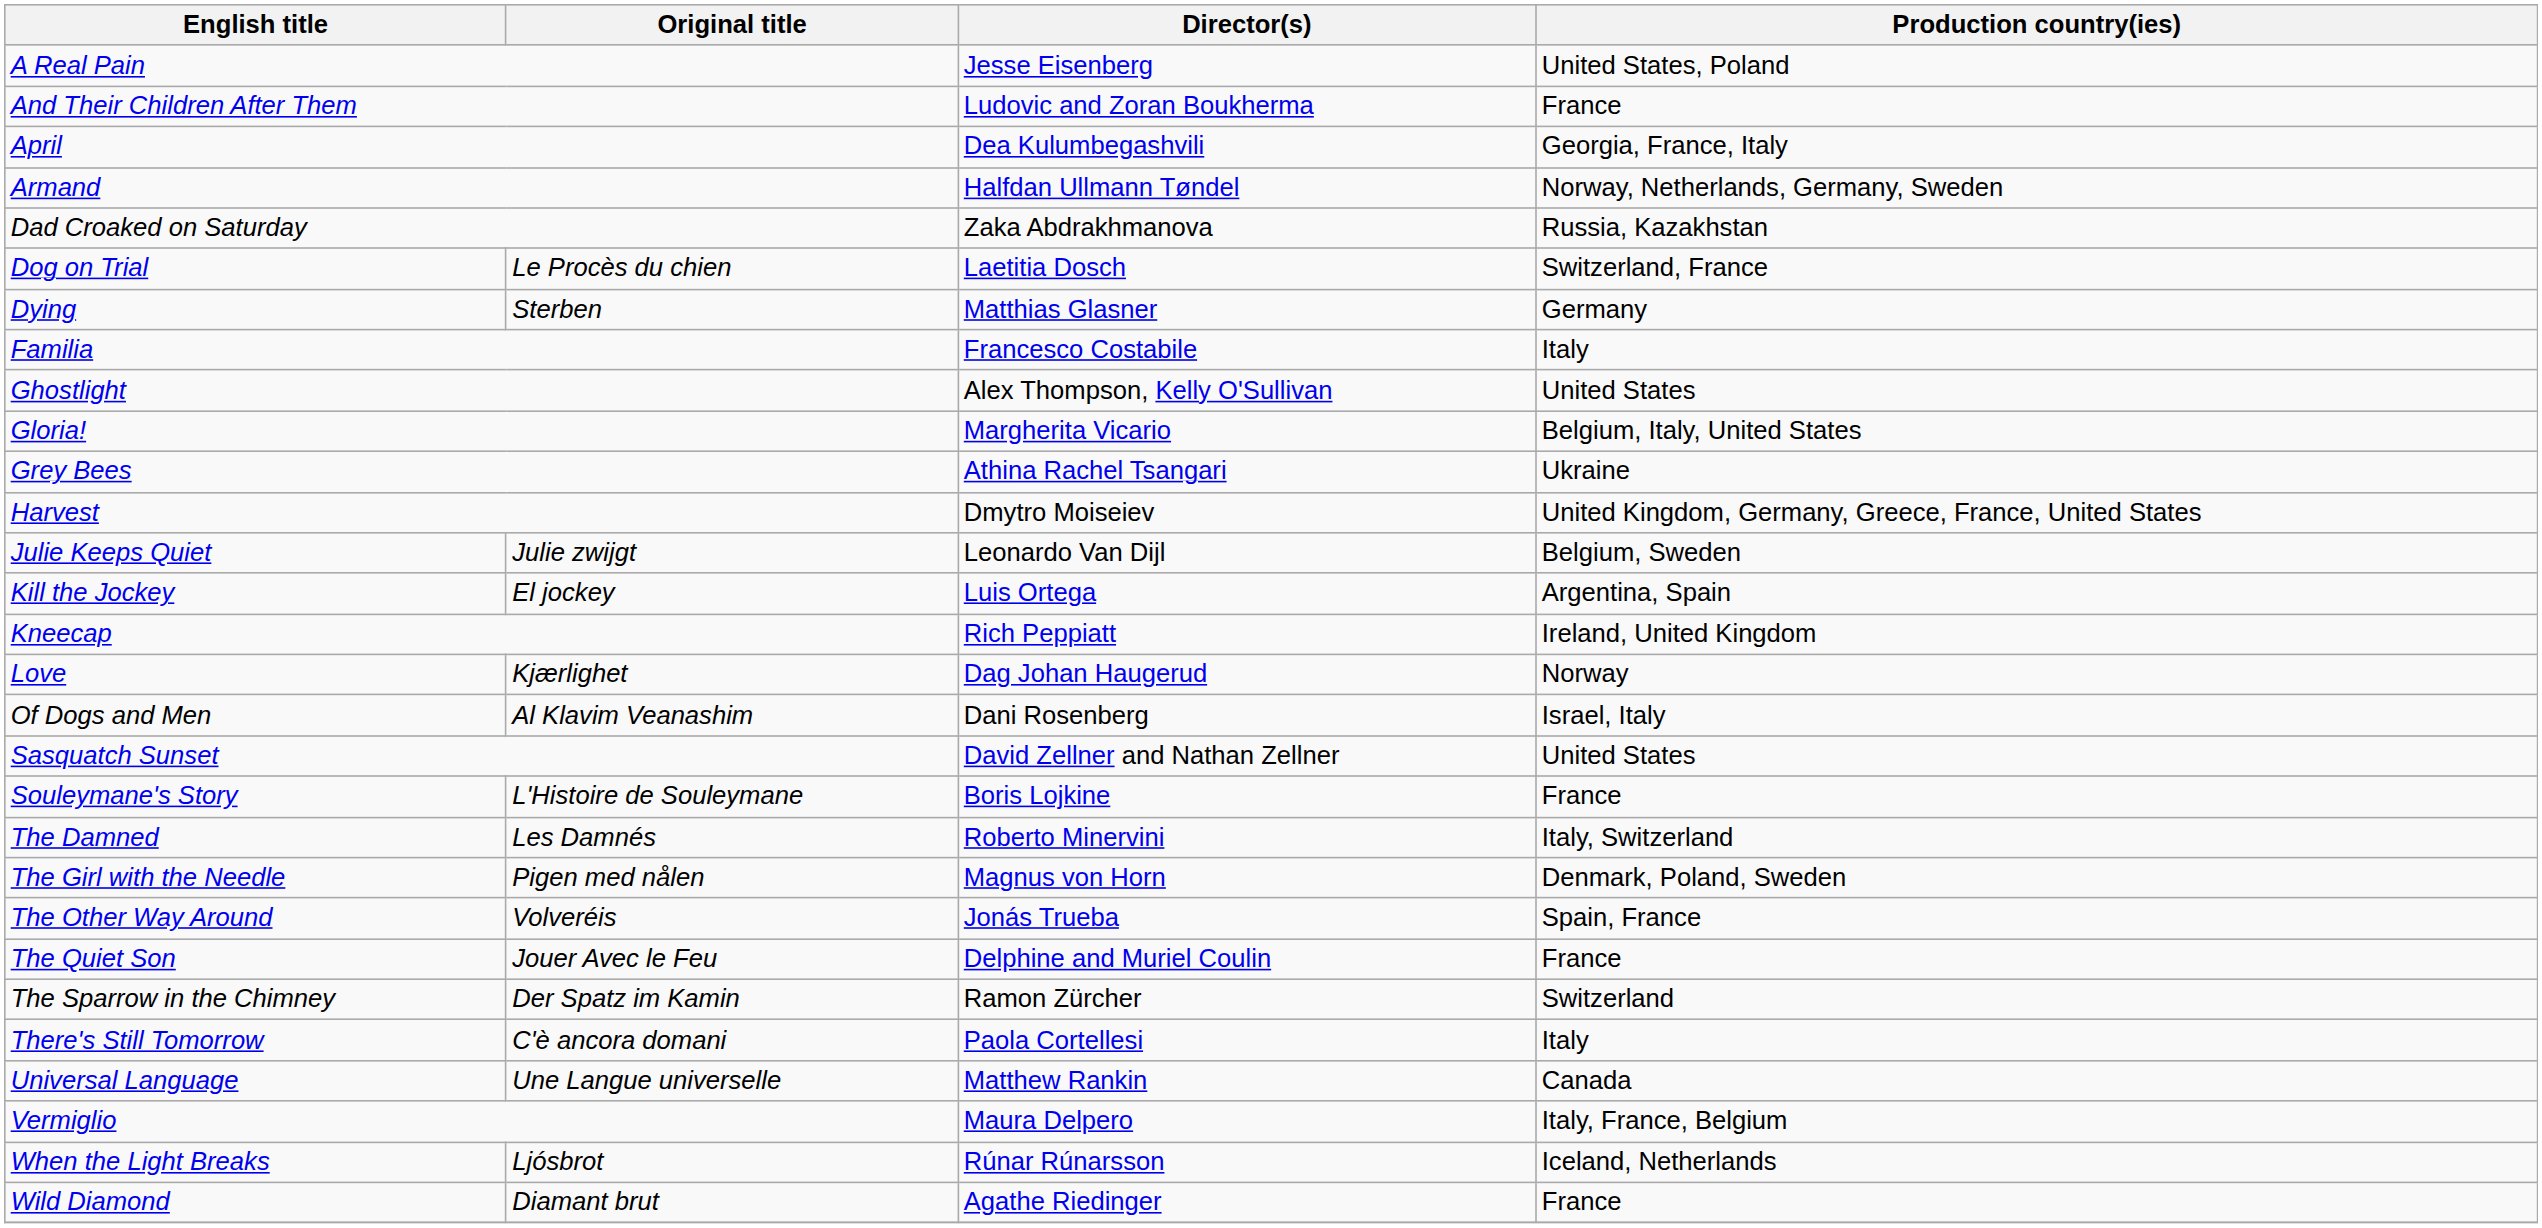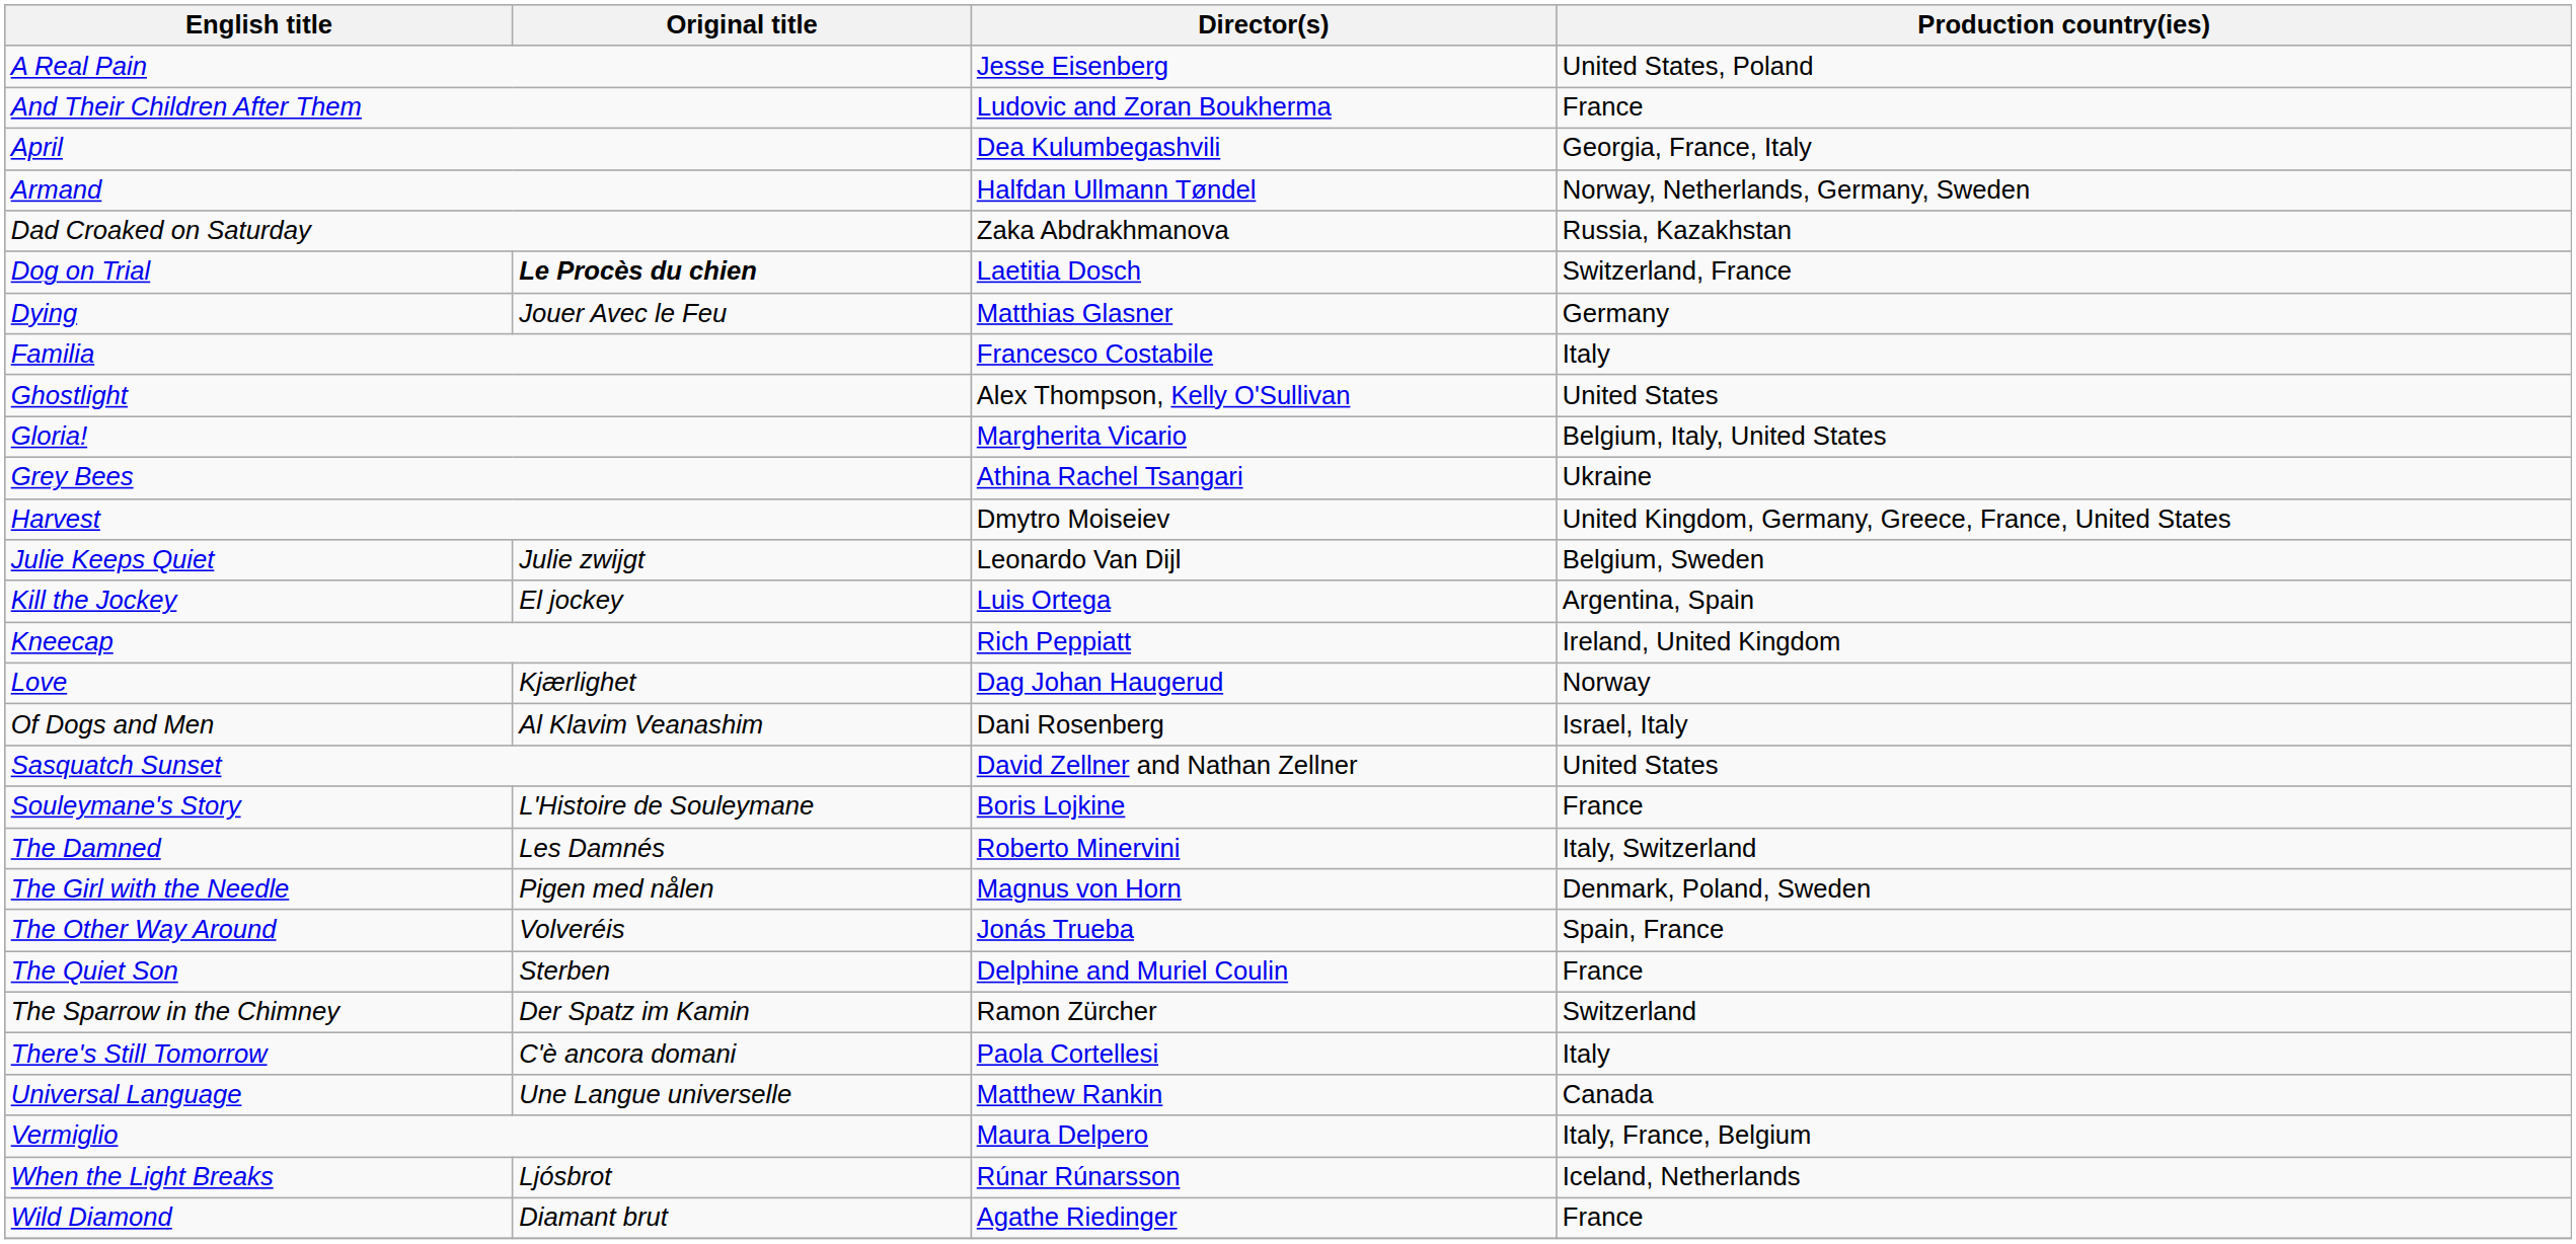 <table class="sortable wikitable" style="width:100%; margin-bottom:4px" cellpadding="5">
 <tr>
 <th scope="col">English title</th>
 <th scope="col">Original title</th>
 <th scope="col">Director(s)</th>
 <th scope="col">Production country(ies)</th>
 </tr>
 <tr>
 <td colspan="2"><em><a href='#'>A Real Pain</a></em></td>
 <td><a href='#'>Jesse Eisenberg</a></td>
 <td>United States, Poland</td>
 </tr>
 <tr>
 <td colspan="2"><em><a href='#'>And Their Children After Them</a></em></td>
 <td><a href='#'>Ludovic and Zoran Boukherma</a></td>
 <td>France</td>
 </tr>
 <tr>
 <td colspan="2"><em><a href='#'>April</a></em></td>
 <td><a href='#'>Dea Kulumbegashvili</a></td>
 <td>Georgia, France, Italy</td>
 </tr>
 <tr>
 <td colspan="2"><em><a href='#'>Armand</a></em></td>
 <td><a href='#'>Halfdan Ullmann Tøndel</a></td>
 <td>Norway, Netherlands, Germany, Sweden</td>
 </tr>
 <tr>
 <td colspan="2"><em>Dad Croaked on Saturday</em></td>
 <td>Zaka Abdrakhmanova</td>
 <td>Russia, Kazakhstan</td>
 </tr>
 <tr>
 <td><em><a href='#'>Dog on Trial</a></em></td>
-<td><em>Le Procès du chien</em></td>
+<td><strong><em>Le Procès du chien</em></strong></td>
 <td><a href='#'>Laetitia Dosch</a></td>
 <td>Switzerland, France</td>
 </tr>
 <tr>
 <td><em><a href='#'>Dying</a></em></td>
-<td><em>Sterben</em></td>
+<td><em>Jouer Avec le Feu</em></td>
 <td><a href='#'>Matthias Glasner</a></td>
 <td>Germany</td>
 </tr>
 <tr>
 <td colspan="2"><em><a href='#'>Familia</a></em></td>
 <td><a href='#'>Francesco Costabile</a></td>
 <td>Italy</td>
 </tr>
 <tr>
 <td colspan="2"><em><a href='#'>Ghostlight</a></em></td>
 <td>Alex Thompson, <a href='#'>Kelly O'Sullivan</a></td>
 <td>United States</td>
 </tr>
 <tr>
 <td colspan=2><em><a href='#'>Gloria!</a></em></td>
 <td><a href='#'>Margherita Vicario</a></td>
 <td>Belgium, Italy, United States</td>
 </tr>
 <tr>
 <td colspan=2><em><a href='#'>Grey Bees</a></em></td>
 <td><a href='#'>Athina Rachel Tsangari</a></td>
 <td>Ukraine</td>
 </tr>
 <tr>
 <td colspan=2><em><a href='#'>Harvest</a></em></td>
 <td>Dmytro Moiseiev</td>
 <td>United Kingdom, Germany, Greece, France, United States</td>
 </tr>
 <tr>
 <td><em><a href='#'>Julie Keeps Quiet</a></em></td>
 <td><em>Julie zwijgt</em></td>
 <td>Leonardo Van Dijl</td>
 <td>Belgium, Sweden</td>
 </tr>
 <tr>
 <td><em><a href='#'>Kill the Jockey</a></em></td>
 <td><em>El jockey</em></td>
 <td><a href='#'>Luis Ortega</a></td>
 <td>Argentina, Spain</td>
 </tr>
 <tr>
 <td colspan=2><em><a href='#'>Kneecap</a></em></td>
 <td><a href='#'>Rich Peppiatt</a></td>
 <td>Ireland, United Kingdom</td>
 </tr>
 <tr>
 <td><em><a href='#'>Love</a></em></td>
 <td><em>Kjærlighet</em></td>
 <td><a href='#'>Dag Johan Haugerud</a></td>
 <td>Norway</td>
 </tr>
 <tr>
 <td><em>Of Dogs and Men</em></td>
 <td><em>Al Klavim Veanashim</em></td>
 <td>Dani Rosenberg</td>
 <td>Israel, Italy</td>
 </tr>
 <tr>
 <td colspan="2"><em><a href='#'>Sasquatch Sunset</a></em></td>
 <td><a href='#'>David Zellner</a> and Nathan Zellner</td>
 <td>United States</td>
 </tr>
 <tr>
 <td><em><a href='#'>Souleymane's Story</a></em></td>
 <td><em>L'Histoire de Souleymane</em></td>
 <td><a href='#'>Boris Lojkine</a></td>
 <td>France</td>
 </tr>
 <tr>
 <td><em><a href='#'>The Damned</a></em></td>
 <td><em>Les Damnés</em></td>
 <td><a href='#'>Roberto Minervini</a></td>
 <td>Italy, Switzerland</td>
 </tr>
 <tr>
 <td><em><a href='#'>The Girl with the Needle</a></em></td>
 <td><em>Pigen med nålen</em></td>
 <td><a href='#'>Magnus von Horn</a></td>
 <td>Denmark, Poland, Sweden</td>
 </tr>
 <tr>
 <td><em><a href='#'>The Other Way Around</a></em></td>
 <td><em>Volveréis</em></td>
 <td><a href='#'>Jonás Trueba</a></td>
 <td>Spain, France</td>
 </tr>
 <tr>
 <td><em><a href='#'>The Quiet Son</a></em></td>
-<td><em>Jouer Avec le Feu</em></td>
+<td><em>Sterben</em></td>
 <td><a href='#'>Delphine and Muriel Coulin</a></td>
 <td>France</td>
 </tr>
 <tr>
 <td><em>The Sparrow in the Chimney</em></td>
 <td><em>Der Spatz im Kamin</em></td>
 <td>Ramon Zürcher</td>
 <td>Switzerland</td>
 </tr>
 <tr>
 <td><em><a href='#'>There's Still Tomorrow</a></em></td>
 <td><em>C'è ancora domani</em></td>
 <td><a href='#'>Paola Cortellesi</a></td>
 <td>Italy</td>
 </tr>
 <tr>
 <td><em><a href='#'>Universal Language</a></em></td>
 <td><em>Une Langue universelle</em></td>
 <td><a href='#'>Matthew Rankin</a></td>
 <td>Canada</td>
 </tr>
 <tr>
 <td colspan="2"><em><a href='#'>Vermiglio</a></em></td>
 <td><a href='#'>Maura Delpero</a></td>
 <td>Italy, France, Belgium</td>
 </tr>
 <tr>
 <td><em><a href='#'>When the Light Breaks</a></em></td>
 <td><em>Ljósbrot</em></td>
 <td><a href='#'>Rúnar Rúnarsson</a></td>
 <td>Iceland, Netherlands</td>
 </tr>
 <tr>
 <td><em><a href='#'>Wild Diamond</a></em></td>
 <td><em>Diamant brut</em></td>
 <td><a href='#'>Agathe Riedinger</a></td>
 <td>France</td>
 </tr>
 <tr>
 </tr>
 </table>
